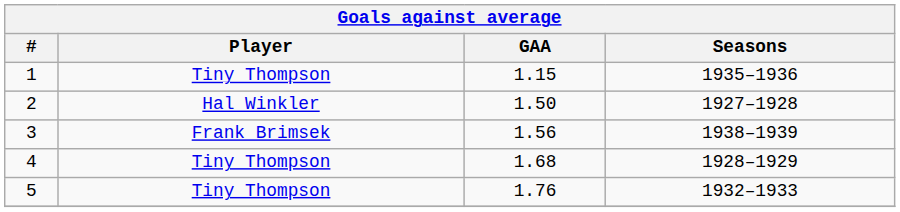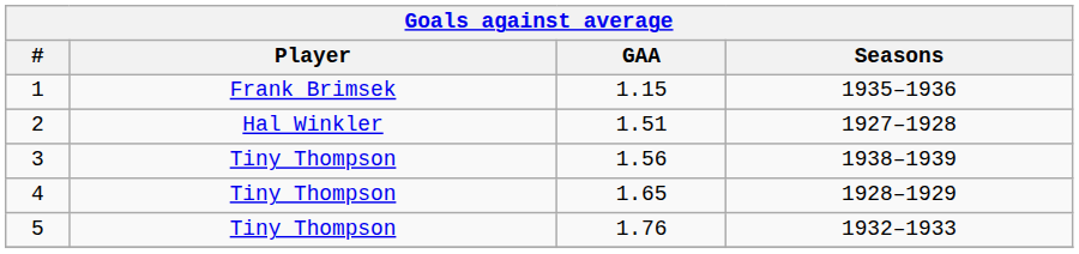 <table class="wikitable" style="text-align: center; font-size: 95%" width="70%">
 <tr>
 <th colspan="4"><a href='#'>Goals against average</a></th>
 </tr>
 <tr>
 <th>#</th>
 <th>Player</th>
 <th>GAA</th>
 <th>Seasons</th>
 </tr>
 <tr>
 <td>1</td>
-<td><a href='#'>Tiny Thompson</a></td>
+<td><a href='#'>Frank Brimsek</a></td>
 <td>1.15</td>
 <td>1935–1936</td>
 </tr>
 <tr>
 <td>2</td>
 <td><a href='#'>Hal Winkler</a></td>
-<td>1.50</td>
+<td>1.51</td>
 <td>1927–1928</td>
 </tr>
 <tr>
 <td>3</td>
-<td><a href='#'>Frank Brimsek</a></td>
+<td><a href='#'>Tiny Thompson</a></td>
 <td>1.56</td>
 <td>1938–1939</td>
 </tr>
 <tr>
 <td>4</td>
 <td><a href='#'>Tiny Thompson</a></td>
-<td>1.68</td>
+<td>1.65</td>
 <td>1928–1929</td>
 </tr>
 <tr>
 <td>5</td>
 <td><a href='#'>Tiny Thompson</a></td>
 <td>1.76</td>
 <td>1932–1933</td>
 </tr>
 <tr>
 </tr>
 </table>
